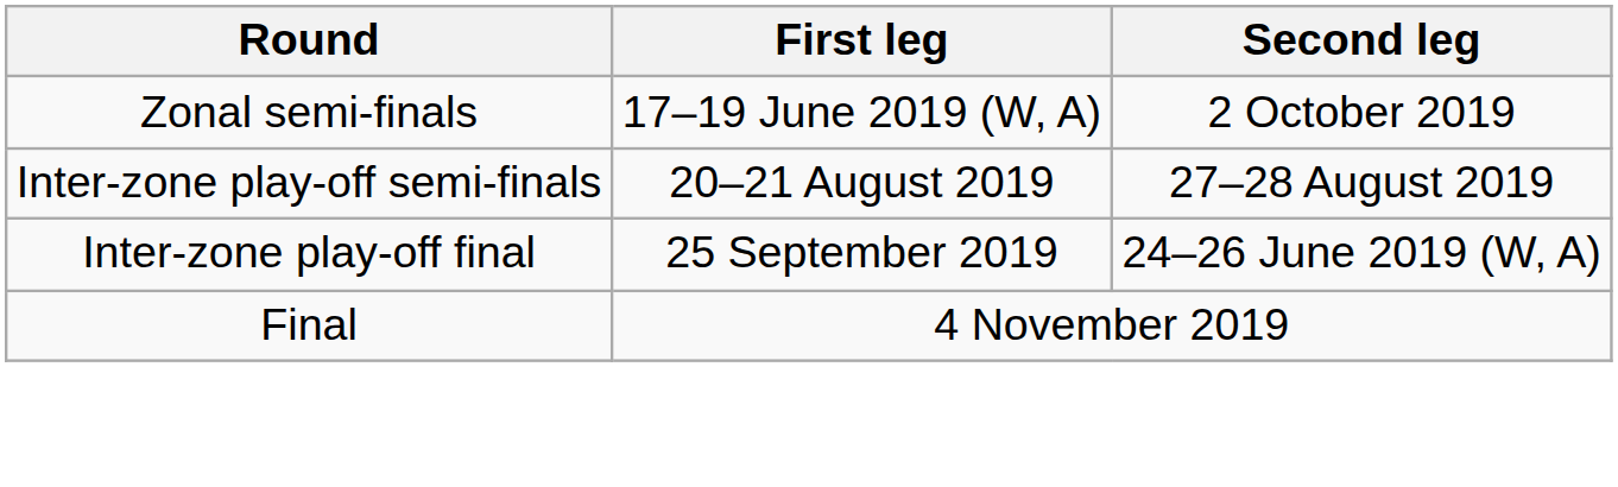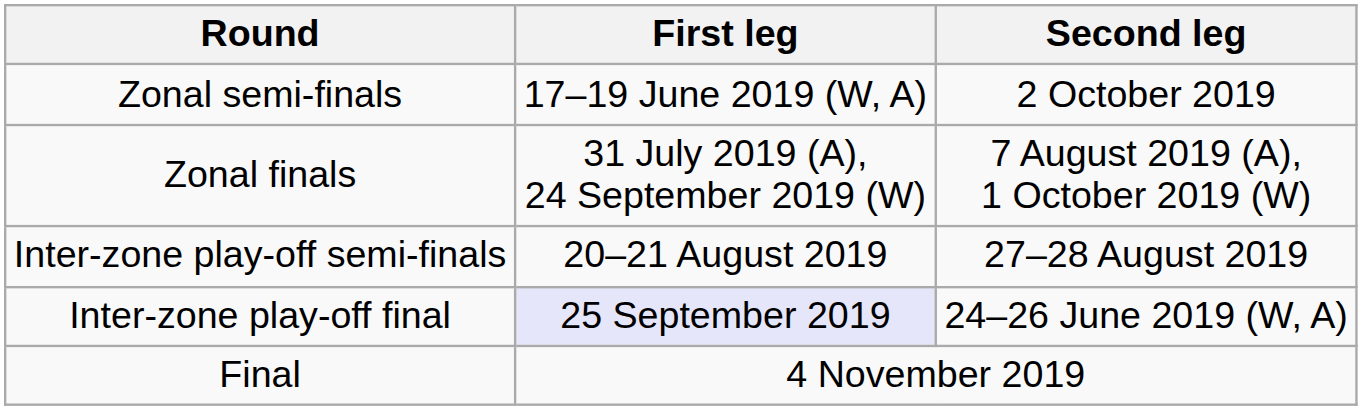 <table class="wikitable" style="text-align:center">
 <tr>
 <th>Round</th>
 <th>First leg</th>
 <th>Second leg</th>
 </tr>
 <tr>
 <td>Zonal semi-finals</td>
 <td>17–19 June 2019 (W, A)</td>
 <td>2 October 2019</td>
 </tr>
 <tr>
+<td>Zonal finals</td>
+<td>31 July 2019 (A),<br>24 September 2019 (W)</td>
+<td>7 August 2019 (A),<br>1 October 2019 (W)</td>
+</tr>
+<tr>
 <td>Inter-zone play-off semi-finals</td>
 <td>20–21 August 2019</td>
 <td>27–28 August 2019</td>
 </tr>
 <tr>
 <td>Inter-zone play-off final</td>
-<td>25 September 2019</td>
+<td style="background: lavender;">25 September 2019</td>
 <td>24–26 June 2019 (W, A)</td>
 </tr>
 <tr>
 <td>Final</td>
 <td colspan=2>4 November 2019</td>
 </tr>
 </table>
